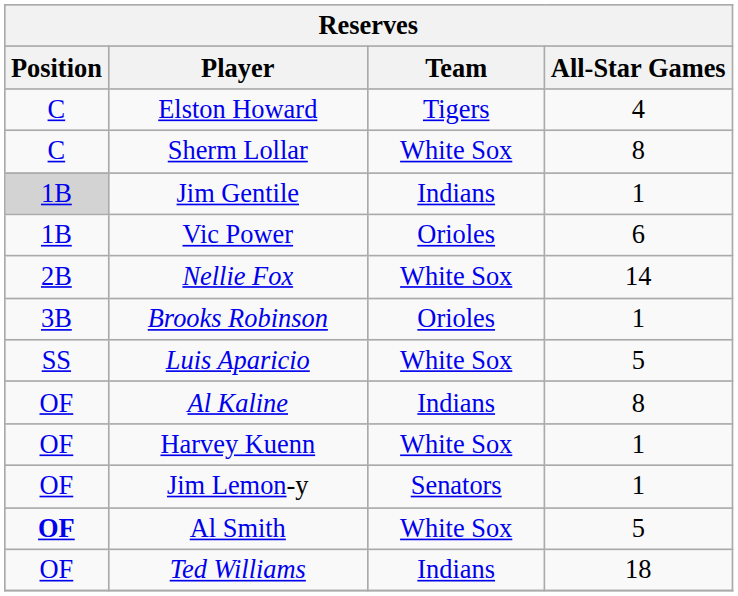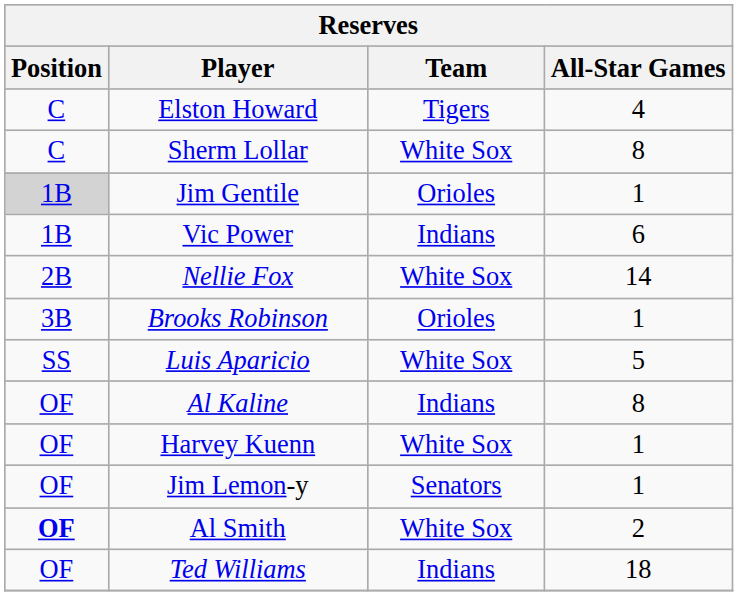 <table class="wikitable" style="font-size: 100%; text-align:right;">
 <tr>
 <th colspan="4">Reserves</th>
 </tr>
 <tr>
 <th>Position</th>
 <th width="150">Player</th>
 <th width="100">Team</th>
 <th>All-Star Games</th>
 </tr>
 <tr>
 <td align="center"><a href='#'>C</a></td>
 <td align="center"><a href='#'>Elston Howard</a></td>
 <td align="center"><a href='#'>Tigers</a></td>
 <td align="center">4</td>
 </tr>
 <tr>
 <td align="center"><a href='#'>C</a></td>
 <td align="center"><a href='#'>Sherm Lollar</a></td>
 <td align="center"><a href='#'>White Sox</a></td>
 <td align="center">8</td>
 </tr>
 <tr>
 <td align="center" style="background: lightgrey;"><a href='#'>1B</a></td>
 <td align="center"><a href='#'>Jim Gentile</a></td>
-<td align="center"><a href='#'>Indians</a></td>
+<td align="center"><a href='#'>Orioles</a></td>
 <td align="center">1</td>
 </tr>
 <tr>
 <td align="center"><a href='#'>1B</a></td>
 <td align="center"><a href='#'>Vic Power</a></td>
-<td align="center"><a href='#'>Orioles</a></td>
+<td align="center"><a href='#'>Indians</a></td>
 <td align="center">6</td>
 </tr>
 <tr>
 <td align="center"><a href='#'>2B</a></td>
 <td align="center"><em><a href='#'>Nellie Fox</a></em></td>
 <td align="center"><a href='#'>White Sox</a></td>
 <td align="center">14</td>
 </tr>
 <tr>
 <td align="center"><a href='#'>3B</a></td>
 <td align="center"><em><a href='#'>Brooks Robinson</a></em></td>
 <td align="center"><a href='#'>Orioles</a></td>
 <td align="center">1</td>
 </tr>
 <tr>
 <td align="center"><a href='#'>SS</a></td>
 <td align="center"><em><a href='#'>Luis Aparicio</a></em></td>
 <td align="center"><a href='#'>White Sox</a></td>
 <td align="center">5</td>
 </tr>
 <tr>
 <td align="center"><a href='#'>OF</a></td>
 <td align="center"><em><a href='#'>Al Kaline</a></em></td>
 <td align="center"><a href='#'>Indians</a></td>
 <td align="center">8</td>
 </tr>
 <tr>
 <td align="center"><a href='#'>OF</a></td>
 <td align="center"><a href='#'>Harvey Kuenn</a></td>
 <td align="center"><a href='#'>White Sox</a></td>
 <td align="center">1</td>
 </tr>
 <tr>
 <td align="center"><a href='#'>OF</a></td>
 <td align="center"><a href='#'>Jim Lemon</a>-y</td>
 <td align="center"><a href='#'>Senators</a></td>
 <td align="center">1</td>
 </tr>
 <tr>
 <td align="center"><strong><a href='#'>OF</a></strong></td>
 <td align="center"><a href='#'>Al Smith</a></td>
 <td align="center"><a href='#'>White Sox</a></td>
-<td align="center">5</td>
+<td align="center">2</td>
 </tr>
 <tr>
 <td align="center"><a href='#'>OF</a></td>
 <td align="center"><em><a href='#'>Ted Williams</a></em></td>
 <td align="center"><a href='#'>Indians</a></td>
 <td align="center">18</td>
 </tr>
 <tr>
 </tr>
 </table>
